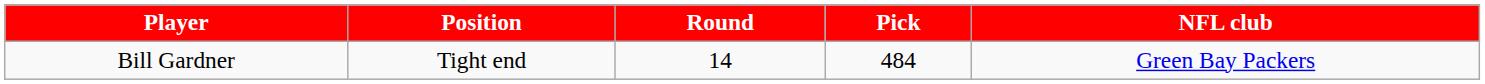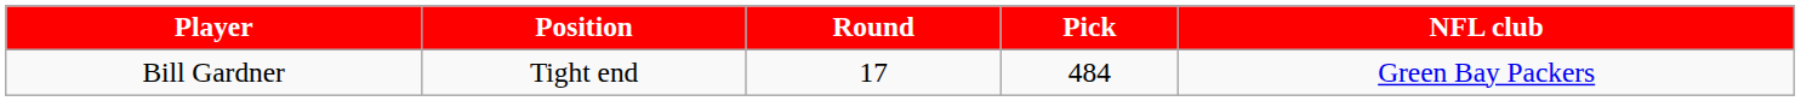 <table class="wikitable" style="width:80%;">
 <tr style="text-align:center; background:red; color:#fff;">
 <td><strong>Player</strong></td>
 <td><strong>Position</strong></td>
 <td><strong>Round</strong></td>
 <td><strong>Pick</strong></td>
 <td><strong>NFL club</strong></td>
 </tr>
 <tr style="text-align:center;" bgcolor="">
 <td>Bill Gardner</td>
 <td>Tight end</td>
-<td>14</td>
+<td>17</td>
 <td>484</td>
 <td><a href='#'>Green Bay Packers</a></td>
 </tr>
 </table>
